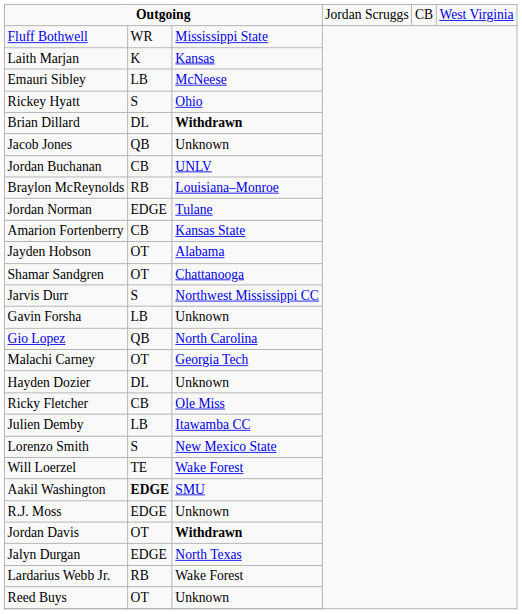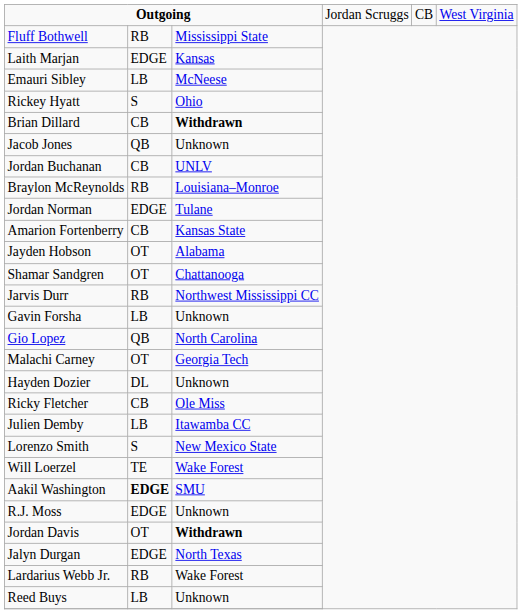 <table class="wikitable">
 <tr>
 <td align="center" Colspan="3"><strong>Outgoing</strong><br></td>
 <td>Jordan Scruggs</td>
 <td>CB</td>
 <td><a href='#'>West Virginia</a></td>
 </tr>
 <tr>
 <td><a href='#'>Fluff Bothwell</a></td>
-<td>WR</td>
+<td>RB</td>
 <td><a href='#'>Mississippi State</a></td>
 </tr>
 <tr>
 <td>Laith Marjan</td>
-<td>K</td>
+<td>EDGE</td>
 <td><a href='#'>Kansas</a></td>
 </tr>
 <tr>
 <td>Emauri Sibley</td>
 <td>LB</td>
 <td><a href='#'>McNeese</a></td>
 </tr>
 <tr>
 <td>Rickey Hyatt</td>
 <td>S</td>
 <td><a href='#'>Ohio</a></td>
 </tr>
 <tr>
 <td>Brian Dillard</td>
-<td>DL</td>
+<td>CB</td>
 <td><strong>Withdrawn</strong></td>
 </tr>
 <tr>
 <td>Jacob Jones</td>
 <td>QB</td>
 <td>Unknown</td>
 </tr>
 <tr>
 <td>Jordan Buchanan</td>
 <td>CB</td>
 <td><a href='#'>UNLV</a></td>
 </tr>
 <tr>
 <td>Braylon McReynolds</td>
 <td>RB</td>
 <td><a href='#'>Louisiana–Monroe</a></td>
 </tr>
 <tr>
 <td>Jordan Norman</td>
 <td>EDGE</td>
 <td><a href='#'>Tulane</a></td>
 </tr>
 <tr>
 <td>Amarion Fortenberry</td>
 <td>CB</td>
 <td><a href='#'>Kansas State</a></td>
 </tr>
 <tr>
 <td>Jayden Hobson</td>
 <td>OT</td>
 <td><a href='#'>Alabama</a></td>
 </tr>
 <tr>
 <td>Shamar Sandgren</td>
 <td>OT</td>
 <td><a href='#'>Chattanooga</a></td>
 </tr>
 <tr>
 <td>Jarvis Durr</td>
-<td>S</td>
+<td>RB</td>
 <td><a href='#'>Northwest Mississippi CC</a></td>
 </tr>
 <tr>
 <td>Gavin Forsha</td>
 <td>LB</td>
 <td>Unknown</td>
 </tr>
 <tr>
 <td><a href='#'>Gio Lopez</a></td>
 <td>QB</td>
 <td><a href='#'>North Carolina</a></td>
 </tr>
 <tr>
 <td>Malachi Carney</td>
 <td>OT</td>
 <td><a href='#'>Georgia Tech</a></td>
 </tr>
 <tr>
 <td>Hayden Dozier</td>
 <td>DL</td>
 <td>Unknown</td>
 </tr>
 <tr>
 <td>Ricky Fletcher</td>
 <td>CB</td>
 <td><a href='#'>Ole Miss</a></td>
 </tr>
 <tr>
 <td>Julien Demby</td>
 <td>LB</td>
 <td><a href='#'>Itawamba CC</a></td>
 </tr>
 <tr>
 <td>Lorenzo Smith</td>
 <td>S</td>
 <td><a href='#'>New Mexico State</a></td>
 </tr>
 <tr>
 <td>Will Loerzel</td>
 <td>TE</td>
 <td><a href='#'>Wake Forest</a></td>
 </tr>
 <tr>
 <td>Aakil Washington</td>
 <td><strong>EDGE</strong></td>
 <td><a href='#'>SMU</a></td>
 </tr>
 <tr>
 <td>R.J. Moss</td>
 <td>EDGE</td>
 <td>Unknown</td>
 </tr>
 <tr>
 <td>Jordan Davis</td>
 <td>OT</td>
 <td><strong>Withdrawn</strong></td>
 </tr>
 <tr>
 <td>Jalyn Durgan</td>
 <td>EDGE</td>
 <td><a href='#'>North Texas</a></td>
 </tr>
 <tr>
 <td>Lardarius Webb Jr.</td>
 <td>RB</td>
 <td>Wake Forest</td>
 </tr>
 <tr>
 <td>Reed Buys</td>
-<td>OT</td>
+<td>LB</td>
 <td>Unknown</td>
 </tr>
 <tr>
 </tr>
 </table>
